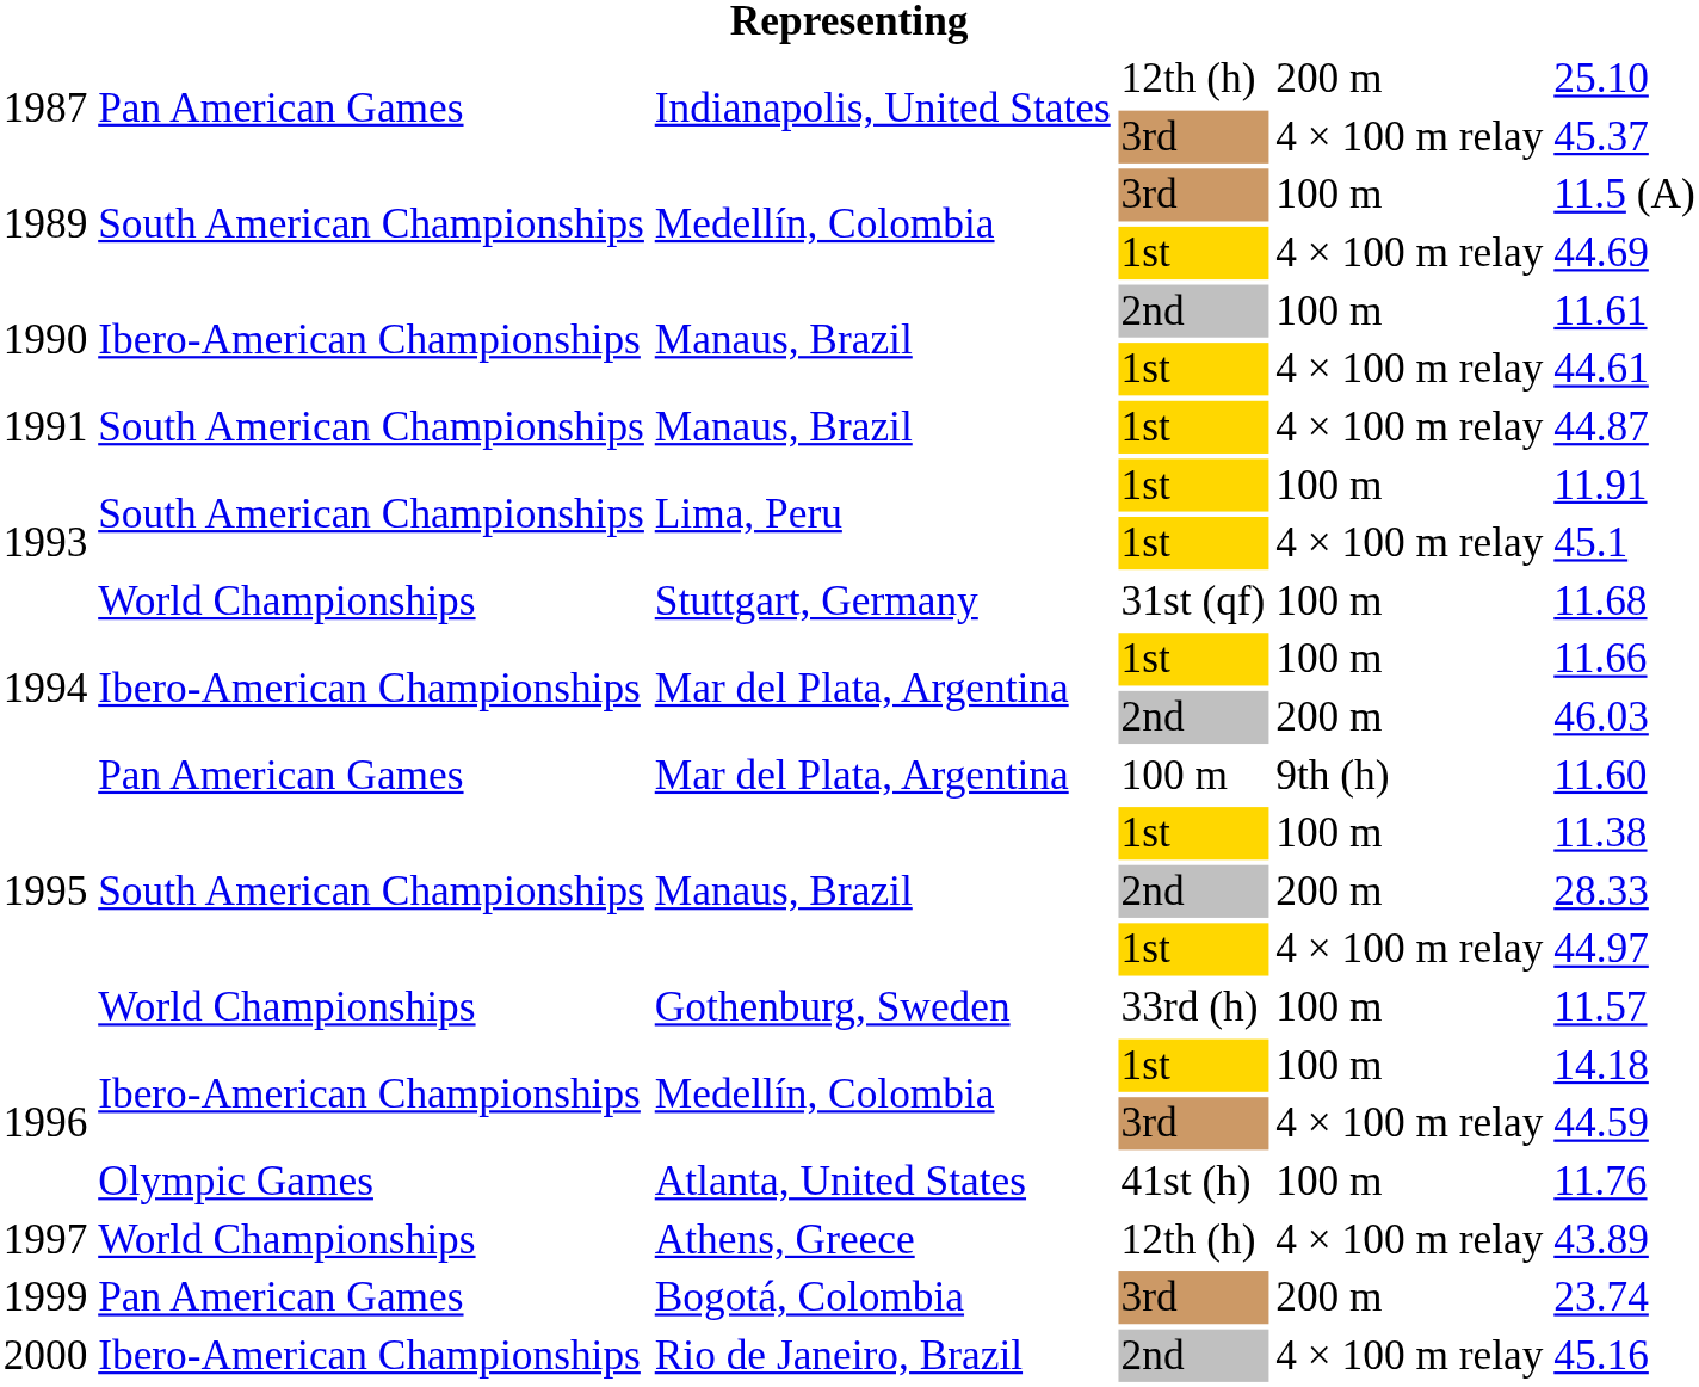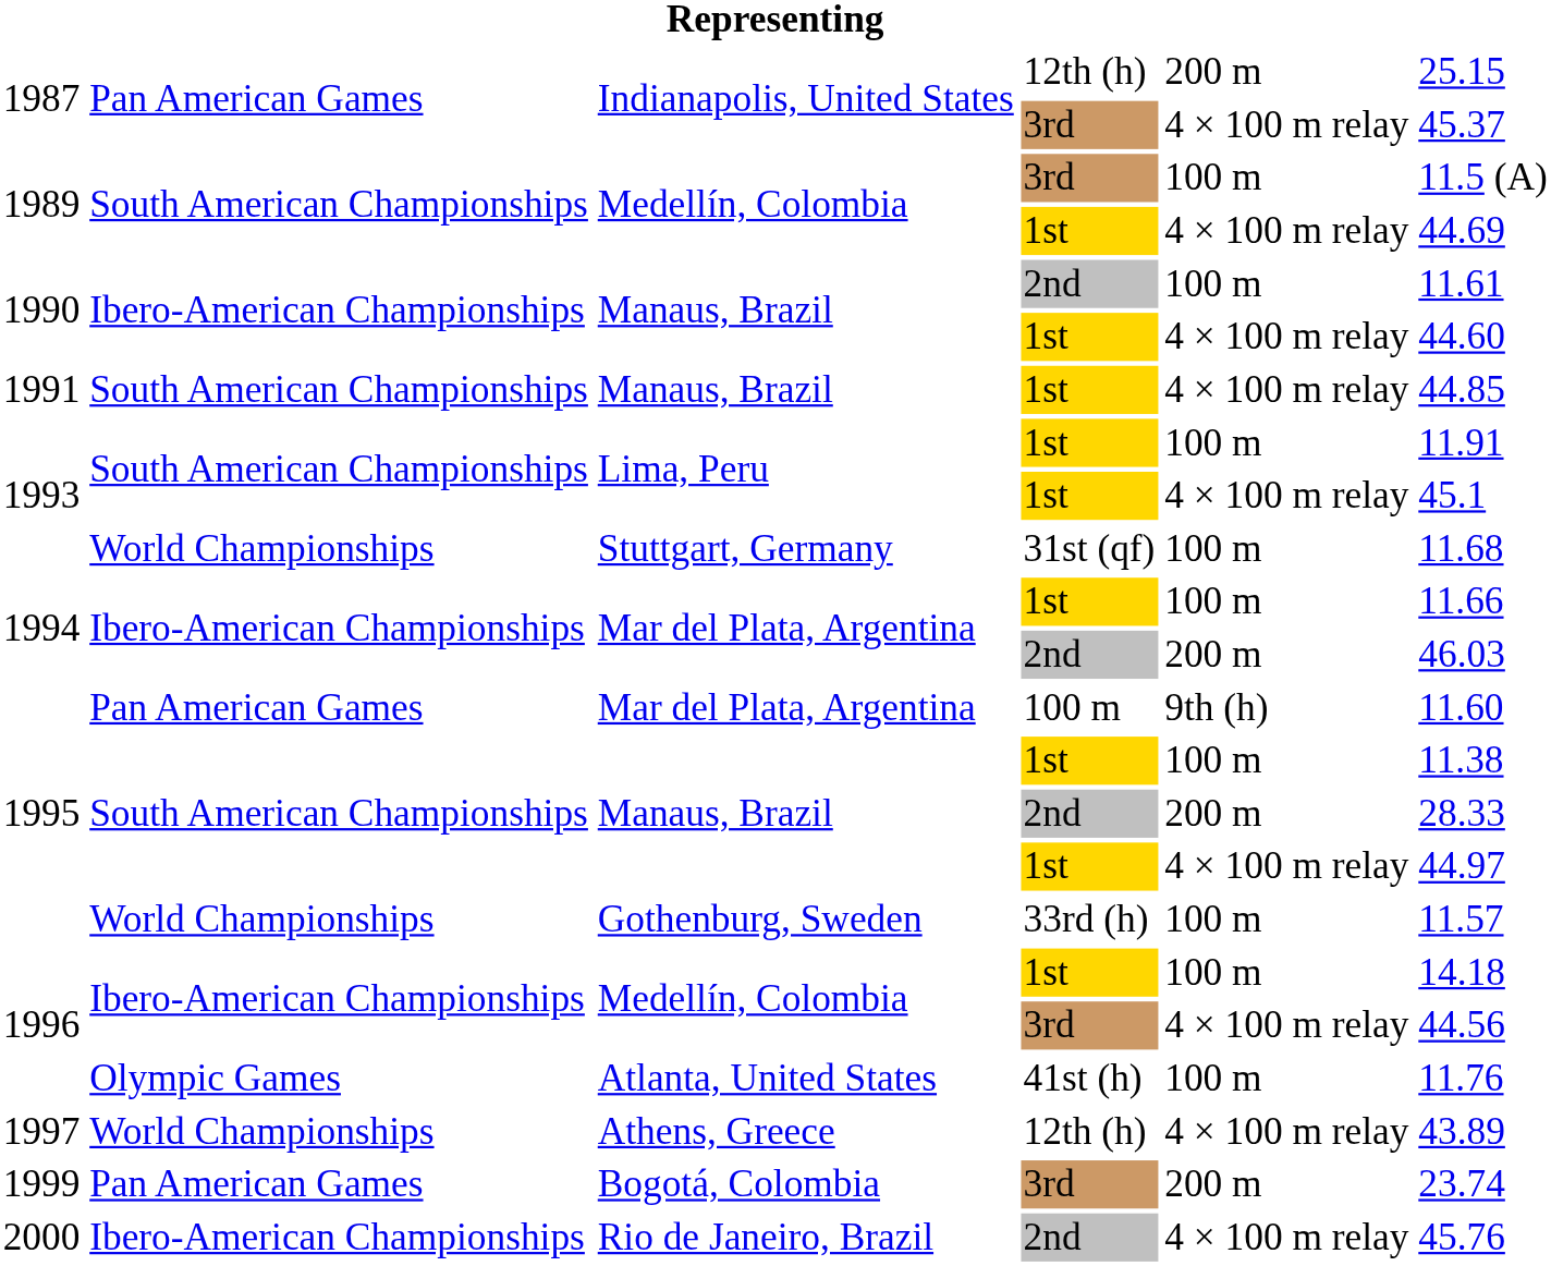 <table>
 <tr>
 <th colspan="6">Representing </th>
 </tr>
 <tr>
 <td rowspan=2>1987</td>
 <td rowspan=2><a href='#'>Pan American Games</a></td>
 <td rowspan=2><a href='#'>Indianapolis, United States</a></td>
 <td>12th (h)</td>
 <td>200 m</td>
-<td><a href='#'>25.10</a></td>
+<td><a href='#'>25.15</a></td>
 </tr>
 <tr>
 <td bgcolor=cc9966>3rd</td>
 <td>4 × 100 m relay</td>
 <td><a href='#'>45.37</a></td>
 </tr>
 <tr>
 <td rowspan=2>1989</td>
 <td rowspan=2><a href='#'>South American Championships</a></td>
 <td rowspan=2><a href='#'>Medellín, Colombia</a></td>
 <td bgcolor=cc9966>3rd</td>
 <td>100 m</td>
 <td><a href='#'>11.5</a> (A)</td>
 </tr>
 <tr>
 <td bgcolor=gold>1st</td>
 <td>4 × 100 m relay</td>
 <td><a href='#'>44.69</a></td>
 </tr>
 <tr>
 <td rowspan=2>1990</td>
 <td rowspan=2><a href='#'>Ibero-American Championships</a></td>
 <td rowspan=2><a href='#'>Manaus, Brazil</a></td>
 <td bgcolor=silver>2nd</td>
 <td>100 m</td>
 <td><a href='#'>11.61</a></td>
 </tr>
 <tr>
 <td bgcolor=gold>1st</td>
 <td>4 × 100 m relay</td>
-<td><a href='#'>44.61</a></td>
+<td><a href='#'>44.60</a></td>
 </tr>
 <tr>
 <td>1991</td>
 <td><a href='#'>South American Championships</a></td>
 <td><a href='#'>Manaus, Brazil</a></td>
 <td bgcolor=gold>1st</td>
 <td>4 × 100 m relay</td>
-<td><a href='#'>44.87</a></td>
+<td><a href='#'>44.85</a></td>
 </tr>
 <tr>
 <td rowspan=3>1993</td>
 <td rowspan=2><a href='#'>South American Championships</a></td>
 <td rowspan=2><a href='#'>Lima, Peru</a></td>
 <td bgcolor=gold>1st</td>
 <td>100 m</td>
 <td><a href='#'>11.91</a></td>
 </tr>
 <tr>
 <td bgcolor=gold>1st</td>
 <td>4 × 100 m relay</td>
 <td><a href='#'>45.1</a></td>
 </tr>
 <tr>
 <td><a href='#'>World Championships</a></td>
 <td><a href='#'>Stuttgart, Germany</a></td>
 <td>31st (qf)</td>
 <td>100 m</td>
 <td><a href='#'>11.68</a></td>
 </tr>
 <tr>
 <td rowspan=2>1994</td>
 <td rowspan=2><a href='#'>Ibero-American Championships</a></td>
 <td rowspan=2><a href='#'>Mar del Plata, Argentina</a></td>
 <td bgcolor=gold>1st</td>
 <td>100 m</td>
 <td><a href='#'>11.66</a></td>
 </tr>
 <tr>
 <td bgcolor=silver>2nd</td>
 <td>200 m</td>
 <td><a href='#'>46.03</a></td>
 </tr>
 <tr>
 <td rowspan=5>1995</td>
 <td><a href='#'>Pan American Games</a></td>
 <td><a href='#'>Mar del Plata, Argentina</a></td>
 <td>100 m</td>
 <td>9th (h)</td>
 <td><a href='#'>11.60</a></td>
 </tr>
 <tr>
 <td rowspan=3><a href='#'>South American Championships</a></td>
 <td rowspan=3><a href='#'>Manaus, Brazil</a></td>
 <td bgcolor=gold>1st</td>
 <td>100 m</td>
 <td><a href='#'>11.38</a></td>
 </tr>
 <tr>
 <td bgcolor=silver>2nd</td>
 <td>200 m</td>
 <td><a href='#'>28.33</a></td>
 </tr>
 <tr>
 <td bgcolor=gold>1st</td>
 <td>4 × 100 m relay</td>
 <td><a href='#'>44.97</a></td>
 </tr>
 <tr>
 <td><a href='#'>World Championships</a></td>
 <td><a href='#'>Gothenburg, Sweden</a></td>
 <td>33rd (h)</td>
 <td>100 m</td>
 <td><a href='#'>11.57</a></td>
 </tr>
 <tr>
 <td rowspan=3>1996</td>
 <td rowspan=2><a href='#'>Ibero-American Championships</a></td>
 <td rowspan=2><a href='#'>Medellín, Colombia</a></td>
 <td bgcolor=gold>1st</td>
 <td>100 m</td>
 <td><a href='#'>14.18</a></td>
 </tr>
 <tr>
 <td bgcolor=cc9966>3rd</td>
 <td>4 × 100 m relay</td>
-<td><a href='#'>44.59</a></td>
+<td><a href='#'>44.56</a></td>
 </tr>
 <tr>
 <td><a href='#'>Olympic Games</a></td>
 <td><a href='#'>Atlanta, United States</a></td>
 <td>41st (h)</td>
 <td>100 m</td>
 <td><a href='#'>11.76</a></td>
 </tr>
 <tr>
 <td>1997</td>
 <td><a href='#'>World Championships</a></td>
 <td><a href='#'>Athens, Greece</a></td>
 <td>12th (h)</td>
 <td>4 × 100 m relay</td>
 <td><a href='#'>43.89</a></td>
 </tr>
 <tr>
 <td>1999</td>
 <td><a href='#'>Pan American Games</a></td>
 <td><a href='#'>Bogotá, Colombia</a></td>
 <td bgcolor=cc9966>3rd</td>
 <td>200 m</td>
 <td><a href='#'>23.74</a></td>
 </tr>
 <tr>
 <td>2000</td>
 <td><a href='#'>Ibero-American Championships</a></td>
 <td><a href='#'>Rio de Janeiro, Brazil</a></td>
 <td bgcolor=silver>2nd</td>
 <td>4 × 100 m relay</td>
-<td><a href='#'>45.16</a></td>
+<td><a href='#'>45.76</a></td>
 </tr>
 </table>
